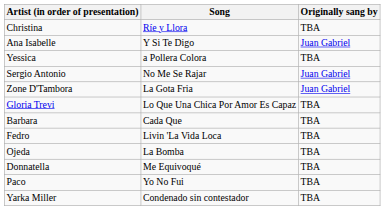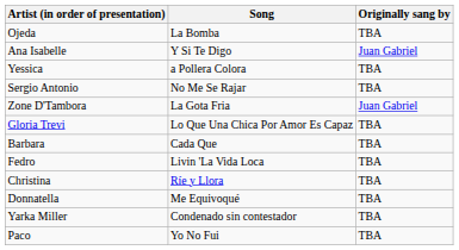 <table class="wikitable sortable">
 <tr>
 <th>Artist (in order of presentation)</th>
 <th>Song</th>
 <th>Originally sang by</th>
 </tr>
 <tr>
-<td>Christina</td>
-<td><a href='#'>Ríe y Llora</a></td>
+<td>Ojeda</td>
+<td>La Bomba</td>
 <td>TBA</td>
 </tr>
 <tr>
 <td>Ana Isabelle</td>
 <td>Y Si Te Digo</td>
 <td><a href='#'>Juan Gabriel</a></td>
 </tr>
 <tr>
 <td>Yessica</td>
 <td>a Pollera Colora</td>
 <td>TBA</td>
 </tr>
 <tr>
 <td>Sergio Antonio</td>
 <td>No Me Se Rajar</td>
-<td><a href='#'>Juan Gabriel</a></td>
+<td>TBA</td>
 </tr>
 <tr>
 <td>Zone D'Tambora</td>
 <td>La Gota Fria</td>
 <td><a href='#'>Juan Gabriel</a></td>
 </tr>
 <tr>
 <td><a href='#'>Gloria Trevi</a></td>
 <td>Lo Que Una Chica Por Amor Es Capaz</td>
 <td>TBA</td>
 </tr>
 <tr>
 <td>Barbara</td>
 <td>Cada Que</td>
 <td>TBA</td>
 </tr>
 <tr>
 <td>Fedro</td>
 <td>Livin 'La Vida Loca</td>
 <td>TBA</td>
 </tr>
 <tr>
-<td>Ojeda</td>
-<td>La Bomba</td>
+<td>Christina</td>
+<td><a href='#'>Ríe y Llora</a></td>
 <td>TBA</td>
 </tr>
 <tr>
 <td>Donnatella</td>
 <td>Me Equivoqué</td>
 <td>TBA</td>
 </tr>
 <tr>
+<td>Yarka Miller</td>
+<td>Condenado sin contestador</td>
+<td>TBA</td>
+</tr>
+<tr>
 <td>Paco</td>
 <td>Yo No Fui</td>
 <td>TBA</td>
 </tr>
-<tr>
-<td>Yarka Miller</td>
-<td>Condenado sin contestador</td>
-<td>TBA</td>
-</tr>
 </table>
